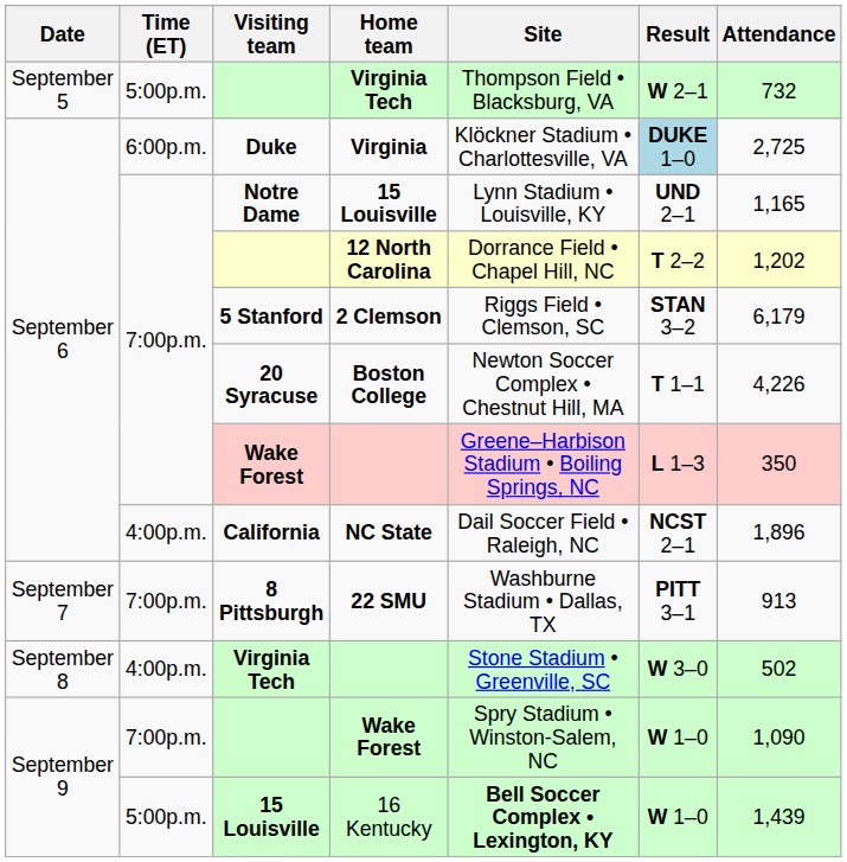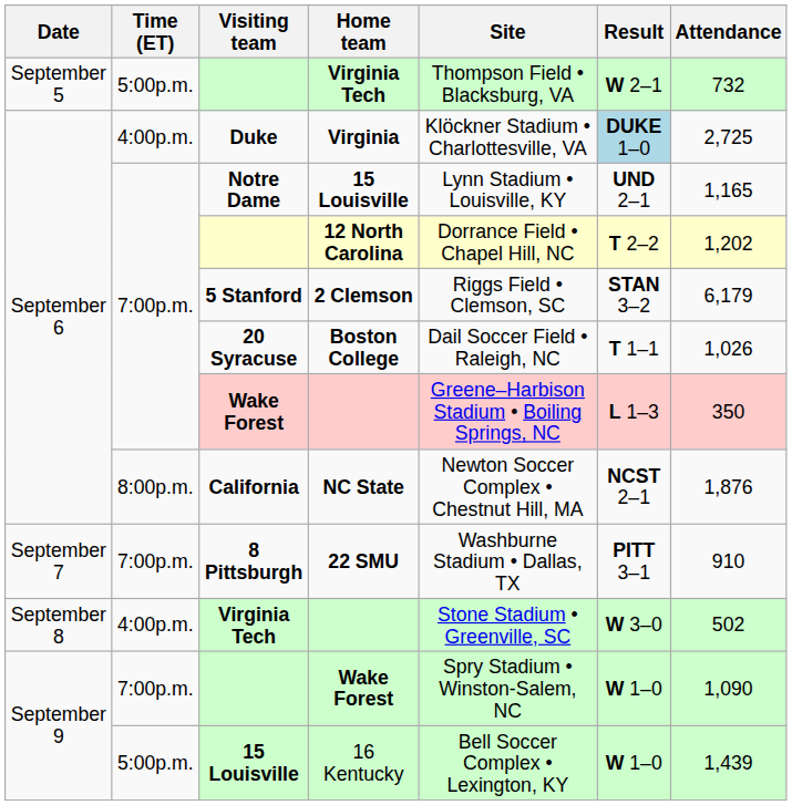 <table class="wikitable" style="font-size:95%; text-align: center;">
 <tr>
 <th>Date</th>
 <th>Time (ET)</th>
 <th>Visiting team</th>
 <th>Home team</th>
 <th>Site</th>
 <th>Result</th>
 <th>Attendance</th>
 </tr>
 <tr>
 <td>September 5</td>
 <td>5:00p.m.</td>
 <td style="background:#cfc;"></td>
 <td style="background:#cfc;"><strong>Virginia Tech</strong></td>
 <td style="background:#cfc;">Thompson Field • Blacksburg, VA</td>
 <td style="background:#cfc;"><strong>W</strong> 2–1</td>
 <td style="background:#cfc;">732</td>
 </tr>
 <tr>
 <td rowspan=7>September 6</td>
-<td>6:00p.m.</td>
+<td>4:00p.m.</td>
 <td><strong>Duke</strong></td>
 <td><strong>Virginia</strong></td>
 <td>Klöckner Stadium • Charlottesville, VA</td>
 <td style="background: lightblue;"><strong>DUKE</strong> 1–0</td>
 <td>2,725</td>
 </tr>
 <tr>
 <td rowspan=5>7:00p.m.</td>
 <td><strong>Notre Dame</strong></td>
 <td><strong> 15 Louisville</strong></td>
 <td>Lynn Stadium • Louisville, KY</td>
 <td><strong>UND</strong> 2–1</td>
 <td>1,165</td>
 </tr>
 <tr>
 <td style="background:#ffc;"></td>
 <td style="background:#ffc;"><strong> 12 North Carolina</strong></td>
 <td style="background:#ffc;">Dorrance Field • Chapel Hill, NC</td>
 <td style="background:#ffc;"><strong>T</strong> 2–2</td>
 <td style="background:#ffc;">1,202</td>
 </tr>
 <tr>
 <td><strong> 5 Stanford</strong></td>
 <td><strong> 2 Clemson</strong></td>
 <td>Riggs Field • Clemson, SC</td>
 <td><strong>STAN</strong> 3–2</td>
 <td>6,179</td>
 </tr>
 <tr>
 <td><strong> 20 Syracuse</strong></td>
 <td><strong>Boston College</strong></td>
-<td>Newton Soccer Complex • Chestnut Hill, MA</td>
+<td>Dail Soccer Field • Raleigh, NC</td>
 <td><strong>T</strong> 1–1</td>
-<td>4,226</td>
+<td>1,026</td>
 </tr>
 <tr>
 <td style="background:#fcc;"><strong>Wake Forest</strong></td>
 <td style="background:#fcc;"></td>
 <td style="background:#fcc;"><a href='#'>Greene–Harbison Stadium</a> • <a href='#'>Boiling Springs, NC</a></td>
 <td style="background:#fcc;"><strong>L</strong> 1–3</td>
 <td style="background:#fcc;">350</td>
 </tr>
 <tr>
-<td>4:00p.m.</td>
+<td>8:00p.m.</td>
 <td><strong>California</strong></td>
 <td><strong>NC State</strong></td>
-<td>Dail Soccer Field • Raleigh, NC</td>
+<td>Newton Soccer Complex • Chestnut Hill, MA</td>
 <td><strong>NCST</strong> 2–1</td>
-<td>1,896</td>
+<td>1,876</td>
 </tr>
 <tr>
 <td>September 7</td>
 <td>7:00p.m.</td>
 <td><strong> 8 Pittsburgh</strong></td>
 <td><strong> 22 SMU</strong></td>
 <td>Washburne Stadium • Dallas, TX</td>
 <td><strong>PITT</strong> 3–1</td>
-<td>913</td>
+<td>910</td>
 </tr>
 <tr>
 <td>September 8</td>
 <td>4:00p.m.</td>
 <td style="background:#cfc;"><strong>Virginia Tech</strong></td>
 <td style="background:#cfc;"></td>
 <td style="background:#cfc;"><a href='#'>Stone Stadium</a> • <a href='#'>Greenville, SC</a></td>
 <td style="background:#cfc;"><strong>W</strong> 3–0</td>
 <td style="background:#cfc;">502</td>
 </tr>
 <tr>
 <td rowspan=2>September 9</td>
 <td>7:00p.m.</td>
 <td style="background:#cfc;"></td>
 <td style="background:#cfc;"><strong>Wake Forest</strong></td>
 <td style="background:#cfc;">Spry Stadium • Winston-Salem, NC</td>
 <td style="background:#cfc;"><strong>W</strong> 1–0</td>
 <td style="background:#cfc;">1,090</td>
 </tr>
 <tr>
 <td>5:00p.m.</td>
 <td style="background:#cfc;"><strong> 15 Louisville</strong></td>
 <td style="background:#cfc;"> 16 Kentucky</td>
-<td style="background:#cfc;"><strong>Bell Soccer Complex • Lexington, KY</strong></td>
+<td style="background:#cfc;">Bell Soccer Complex • Lexington, KY</td>
 <td style="background:#cfc;"><strong>W</strong> 1–0</td>
 <td style="background:#cfc;">1,439</td>
 </tr>
 </table>
